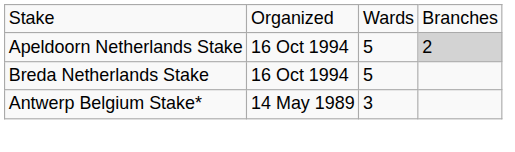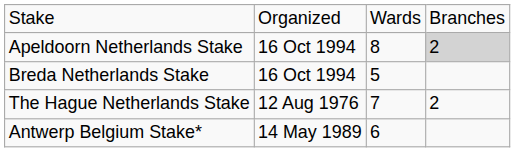 <table class="wikitable">
 <tr>
 <td>Stake</td>
 <td>Organized</td>
 <td>Wards</td>
 <td>Branches</td>
 </tr>
 <tr>
 <td>Apeldoorn Netherlands Stake</td>
 <td>16 Oct 1994</td>
-<td>5</td>
+<td>8</td>
 <td style="background: lightgrey;">2</td>
 </tr>
 <tr>
 <td>Breda Netherlands Stake</td>
 <td>16 Oct 1994</td>
 <td>5</td>
 <td></td>
 </tr>
 <tr>
+<td>The Hague Netherlands Stake</td>
+<td>12 Aug 1976</td>
+<td>7</td>
+<td>2</td>
+</tr>
+<tr>
 <td>Antwerp Belgium Stake*</td>
 <td>14 May 1989</td>
-<td>3</td>
+<td>6</td>
 <td></td>
 </tr>
 </table>
